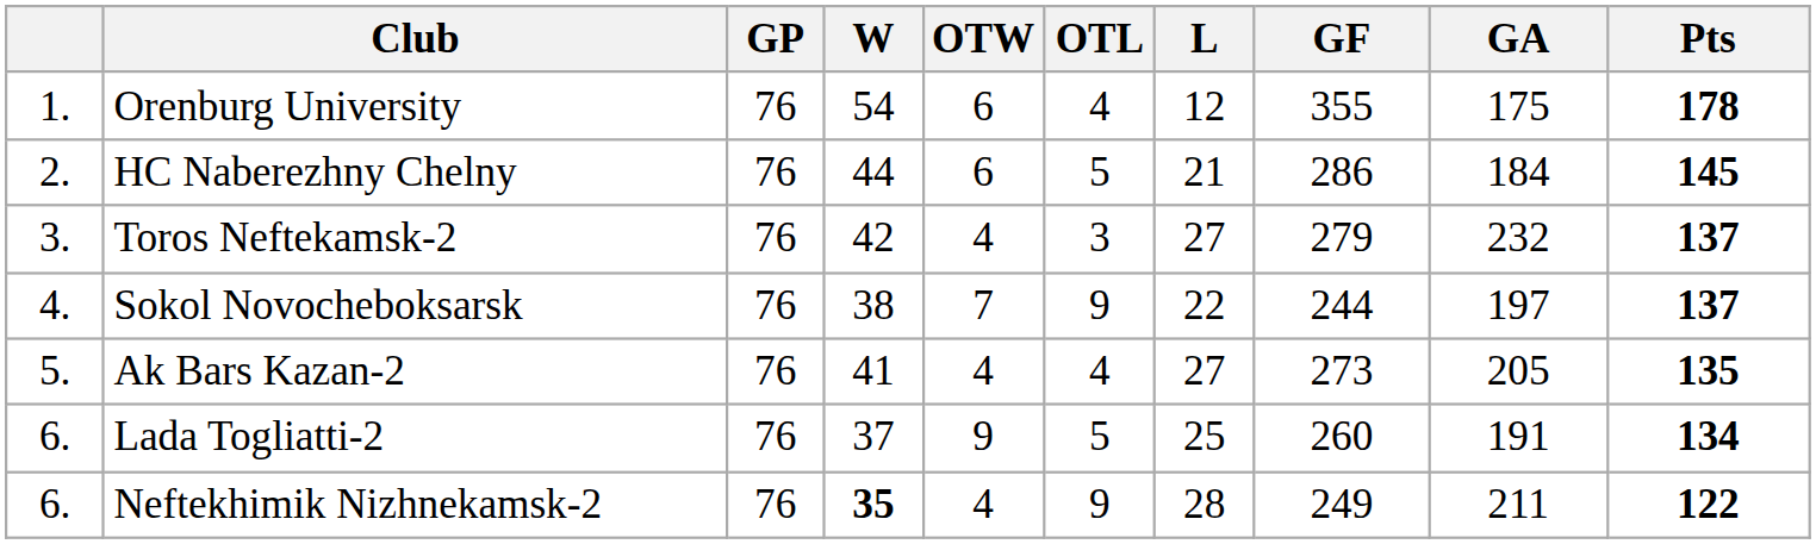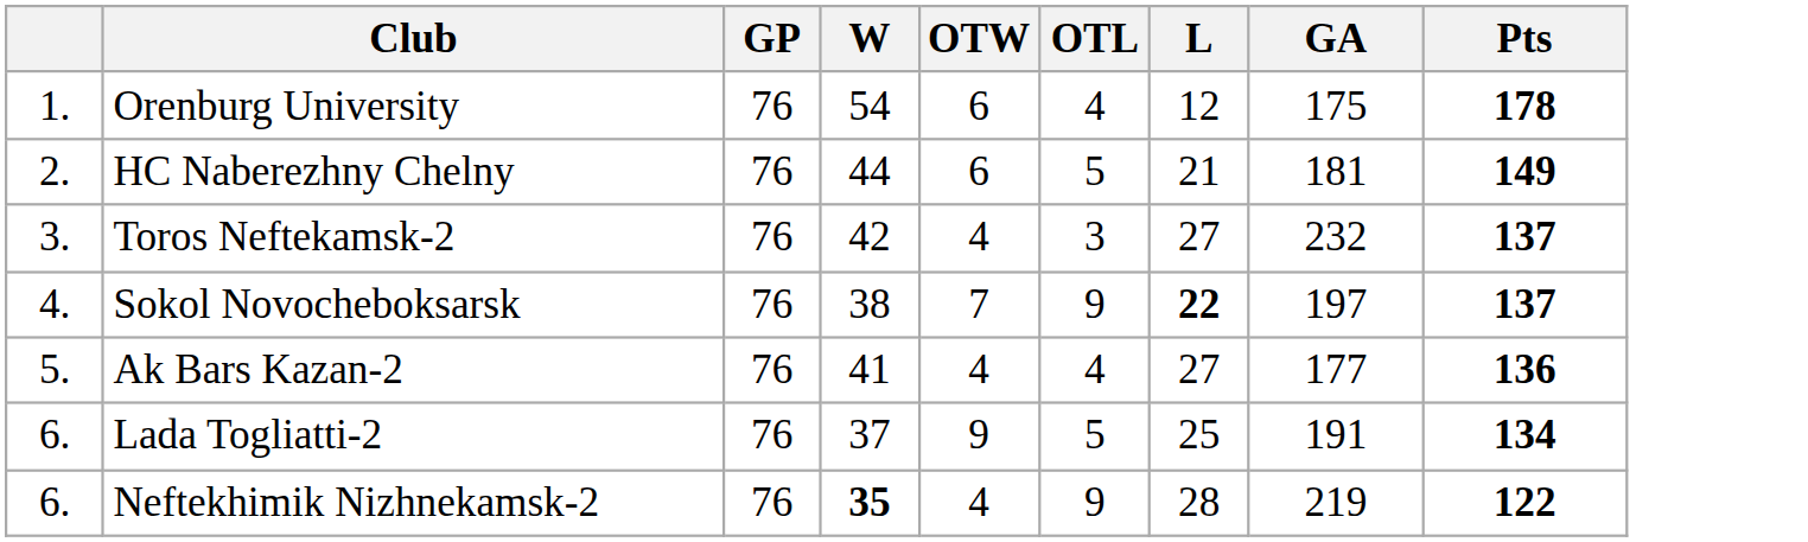 <table class="wikitable">
 <tr>
 <th width="30"></th>
 <th width="230">Club</th>
 <th width="30">GP</th>
 <th width="30">W</th>
 <th width="35">OTW</th>
 <th width="35">OTL</th>
 <th width="30">L</th>
-<th width="60">GF</th>
 <th width="60">GA</th>
 <th width="70">Pts</th>
 </tr>
 <tr bgcolor="#FFFFFF" align="center">
 <td>1.</td>
 <td align="left">Orenburg University</td>
 <td>76</td>
 <td>54</td>
 <td>6</td>
 <td>4</td>
 <td>12</td>
-<td>355</td>
 <td>175</td>
 <td><strong>178</strong></td>
 </tr>
 <tr bgcolor="#FFFFFF" align="center">
 <td>2.</td>
 <td align="left">HC Naberezhny Chelny</td>
 <td>76</td>
 <td>44</td>
 <td>6</td>
 <td>5</td>
 <td>21</td>
-<td>286</td>
-<td>184</td>
-<td><strong>145</strong></td>
+<td>181</td>
+<td><strong>149</strong></td>
 </tr>
 <tr bgcolor="#FFFFFF" align="center">
 <td>3.</td>
 <td align="left">Toros Neftekamsk-2</td>
 <td>76</td>
 <td>42</td>
 <td>4</td>
 <td>3</td>
 <td>27</td>
-<td>279</td>
 <td>232</td>
 <td><strong>137</strong></td>
 </tr>
 <tr bgcolor="#FFFFFF" align="center">
 <td>4.</td>
 <td align="left">Sokol Novocheboksarsk</td>
 <td>76</td>
 <td>38</td>
 <td>7</td>
 <td>9</td>
-<td>22</td>
-<td>244</td>
+<td><strong>22</strong></td>
 <td>197</td>
 <td><strong>137</strong></td>
 </tr>
 <tr bgcolor="#FFFFFF" align="center">
 <td>5.</td>
 <td align="left">Ak Bars Kazan-2</td>
 <td>76</td>
 <td>41</td>
 <td>4</td>
 <td>4</td>
 <td>27</td>
-<td>273</td>
-<td>205</td>
-<td><strong>135</strong></td>
+<td>177</td>
+<td><strong>136</strong></td>
 </tr>
 <tr bgcolor="#FFFFFF" align="center">
 <td>6.</td>
 <td align="left">Lada Togliatti-2</td>
 <td>76</td>
 <td>37</td>
 <td>9</td>
 <td>5</td>
 <td>25</td>
-<td>260</td>
 <td>191</td>
 <td><strong>134</strong></td>
 </tr>
 <tr bgcolor="#FFFFFF" align="center">
 <td>6.</td>
 <td align="left">Neftekhimik Nizhnekamsk-2</td>
 <td>76</td>
 <td><strong>35</strong></td>
 <td>4</td>
 <td>9</td>
 <td>28</td>
-<td>249</td>
-<td>211</td>
+<td>219</td>
 <td><strong>122</strong></td>
 </tr>
 </table>
